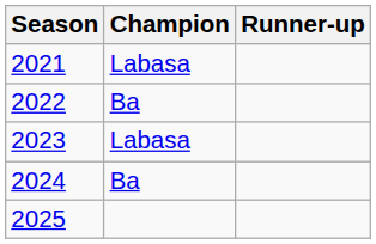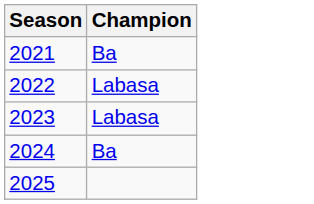 <table class="wikitable sortable">
 <tr>
 <th>Season</th>
 <th>Champion</th>
-<th>Runner-up</th>
 </tr>
 <tr>
 <td><a href='#'>2021</a></td>
-<td><a href='#'>Labasa</a></td>
-<td></td>
+<td><a href='#'>Ba</a></td>
 </tr>
 <tr>
 <td><a href='#'>2022</a></td>
-<td><a href='#'>Ba</a></td>
-<td></td>
+<td><a href='#'>Labasa</a></td>
 </tr>
 <tr>
 <td><a href='#'>2023</a></td>
 <td><a href='#'>Labasa</a></td>
-<td></td>
 </tr>
 <tr>
 <td><a href='#'>2024</a></td>
 <td><a href='#'>Ba</a></td>
-<td></td>
 </tr>
 <tr>
 <td><a href='#'>2025</a></td>
 <td></td>
-<td></td>
 </tr>
 </table>
